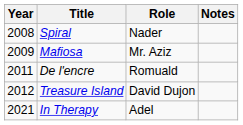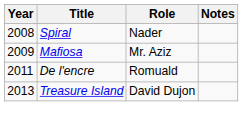 <table class="wikitable sortable">
 <tr>
 <th>Year</th>
 <th>Title</th>
 <th>Role</th>
 <th class="unsortable">Notes</th>
 </tr>
 <tr>
 <td>2008</td>
 <td><em><a href='#'>Spiral</a></em></td>
 <td>Nader</td>
 <td></td>
 </tr>
 <tr>
 <td>2009</td>
 <td><em><a href='#'>Mafiosa</a></em></td>
 <td>Mr. Aziz</td>
 <td></td>
 </tr>
 <tr>
 <td>2011</td>
 <td><em>De l'encre</em></td>
 <td>Romuald</td>
 <td></td>
 </tr>
 <tr>
-<td>2012</td>
+<td>2013</td>
 <td><em><a href='#'>Treasure Island</a></em></td>
 <td>David Dujon</td>
 <td></td>
 </tr>
-<tr>
-<td>2021</td>
-<td><em><a href='#'>In Therapy</a></em></td>
-<td>Adel</td>
-<td></td>
-</tr>
 </table>
